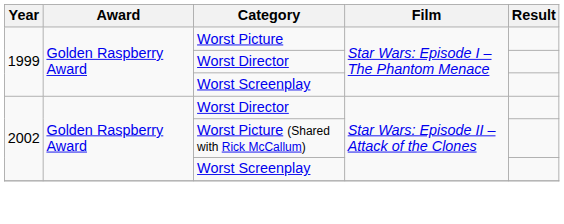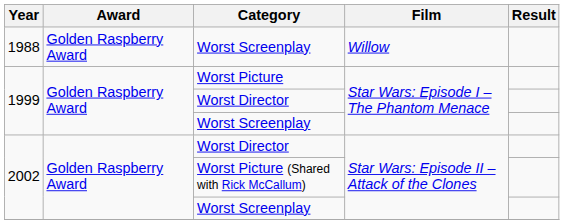 <table class="wikitable">
 <tr>
 <th scope="col" style="width:30px;">Year</th>
 <th scope="col" style="width:160PX;">Award</th>
 <th scope="col" style="width:160PX;">Category</th>
 <th scope="col" style="width:175px;">Film</th>
 <th scope="col" style="width:20px;">Result</th>
+</tr>
+<tr>
+<td>1988</td>
+<td><a href='#'>Golden Raspberry Award</a></td>
+<td><a href='#'>Worst Screenplay</a></td>
+<td><em><a href='#'>Willow</a></em></td>
+<td></td>
 </tr>
 <tr>
 <td rowspan="3">1999</td>
 <td rowspan="3"><a href='#'>Golden Raspberry Award</a></td>
 <td><a href='#'>Worst Picture</a></td>
 <td rowspan="3"><em><a href='#'>Star Wars: Episode I – The Phantom Menace</a></em></td>
 <td></td>
 </tr>
 <tr>
 <td><a href='#'>Worst Director</a></td>
 <td></td>
 </tr>
 <tr>
 <td><a href='#'>Worst Screenplay</a></td>
 <td></td>
 </tr>
 <tr>
 <td rowspan="3">2002</td>
 <td rowspan="3"><a href='#'>Golden Raspberry Award</a></td>
 <td><a href='#'>Worst Director</a></td>
 <td rowspan="3"><em><a href='#'>Star Wars: Episode II – Attack of the Clones</a></em></td>
 <td></td>
 </tr>
 <tr>
 <td><a href='#'>Worst Picture</a> <small>(Shared with <a href='#'>Rick McCallum</a>)</small></td>
 <td></td>
 </tr>
 <tr>
 <td><a href='#'>Worst Screenplay</a></td>
 <td></td>
 </tr>
 <tr>
 </tr>
 </table>
